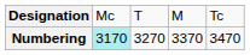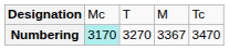 <table class="wikitable">
 <tr>
 <th>Designation</th>
 <td>Mc</td>
 <td>T</td>
 <td>M</td>
 <td>Tc</td>
 </tr>
 <tr>
 <th>Numbering</th>
 <td style="background: paleturquoise;">3170</td>
 <td>3270</td>
-<td>3370</td>
+<td>3367</td>
 <td>3470</td>
 </tr>
 </table>
